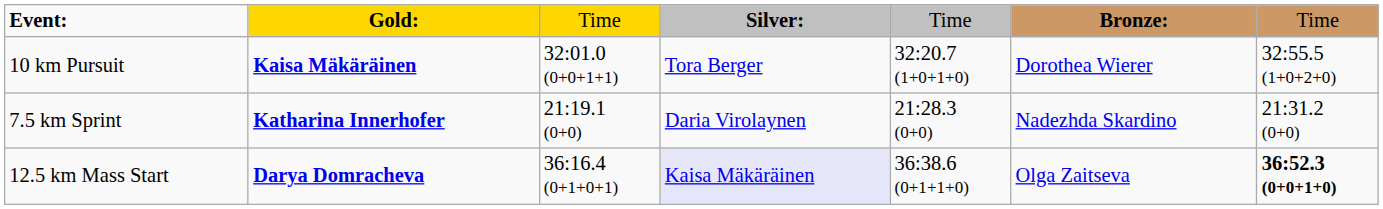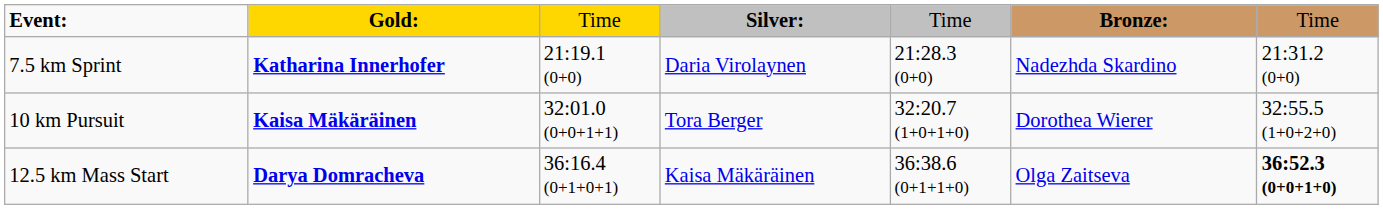 <table class="wikitable" width=85%>
 <tr>
 <td><strong>Event:</strong></td>
 <td style="text-align:center;background-color:gold;"><strong>Gold:</strong></td>
 <td style="text-align:center;background-color:gold;">Time</td>
 <td style="text-align:center;background-color:silver;"><strong>Silver:</strong></td>
 <td style="text-align:center;background-color:silver;">Time</td>
 <td style="text-align:center;background-color:#CC9966;"><strong>Bronze:</strong></td>
 <td style="text-align:center;background-color:#CC9966;">Time</td>
 </tr>
 <tr>
+<td>7.5 km Sprint<br></td>
+<td><strong><a href='#'>Katharina Innerhofer</a></strong><br><small></small></td>
+<td>21:19.1<br><small>(0+0)</small></td>
+<td><a href='#'>Daria Virolaynen</a><br><small></small></td>
+<td>21:28.3<br><small>(0+0)</small></td>
+<td><a href='#'>Nadezhda Skardino</a><br><small></small></td>
+<td>21:31.2<br><small>(0+0)</small></td>
+</tr>
+<tr>
 <td>10 km Pursuit<br></td>
 <td><strong><a href='#'>Kaisa Mäkäräinen</a></strong><br><small></small></td>
 <td>32:01.0<br><small>(0+0+1+1)</small></td>
 <td><a href='#'>Tora Berger</a><br><small></small></td>
 <td>32:20.7<br><small>(1+0+1+0)</small></td>
 <td><a href='#'>Dorothea Wierer</a><br><small></small></td>
 <td>32:55.5<br><small>(1+0+2+0)</small></td>
 </tr>
 <tr>
-<td>7.5 km Sprint<br></td>
-<td><strong><a href='#'>Katharina Innerhofer</a></strong><br><small></small></td>
-<td>21:19.1<br><small>(0+0)</small></td>
-<td><a href='#'>Daria Virolaynen</a><br><small></small></td>
-<td>21:28.3<br><small>(0+0)</small></td>
-<td><a href='#'>Nadezhda Skardino</a><br><small></small></td>
-<td>21:31.2<br><small>(0+0)</small></td>
-</tr>
-<tr>
 <td>12.5 km Mass Start<br></td>
 <td><strong><a href='#'>Darya Domracheva</a></strong><br><small></small></td>
 <td>36:16.4<br><small>(0+1+0+1)</small></td>
-<td style="background: lavender;"><a href='#'>Kaisa Mäkäräinen</a><br><small></small></td>
+<td><a href='#'>Kaisa Mäkäräinen</a><br><small></small></td>
 <td>36:38.6<br><small>(0+1+1+0)</small></td>
 <td><a href='#'>Olga Zaitseva</a><br><small></small></td>
 <td><strong>36:52.3<br><small>(0+0+1+0)</small></strong></td>
 </tr>
 </table>
